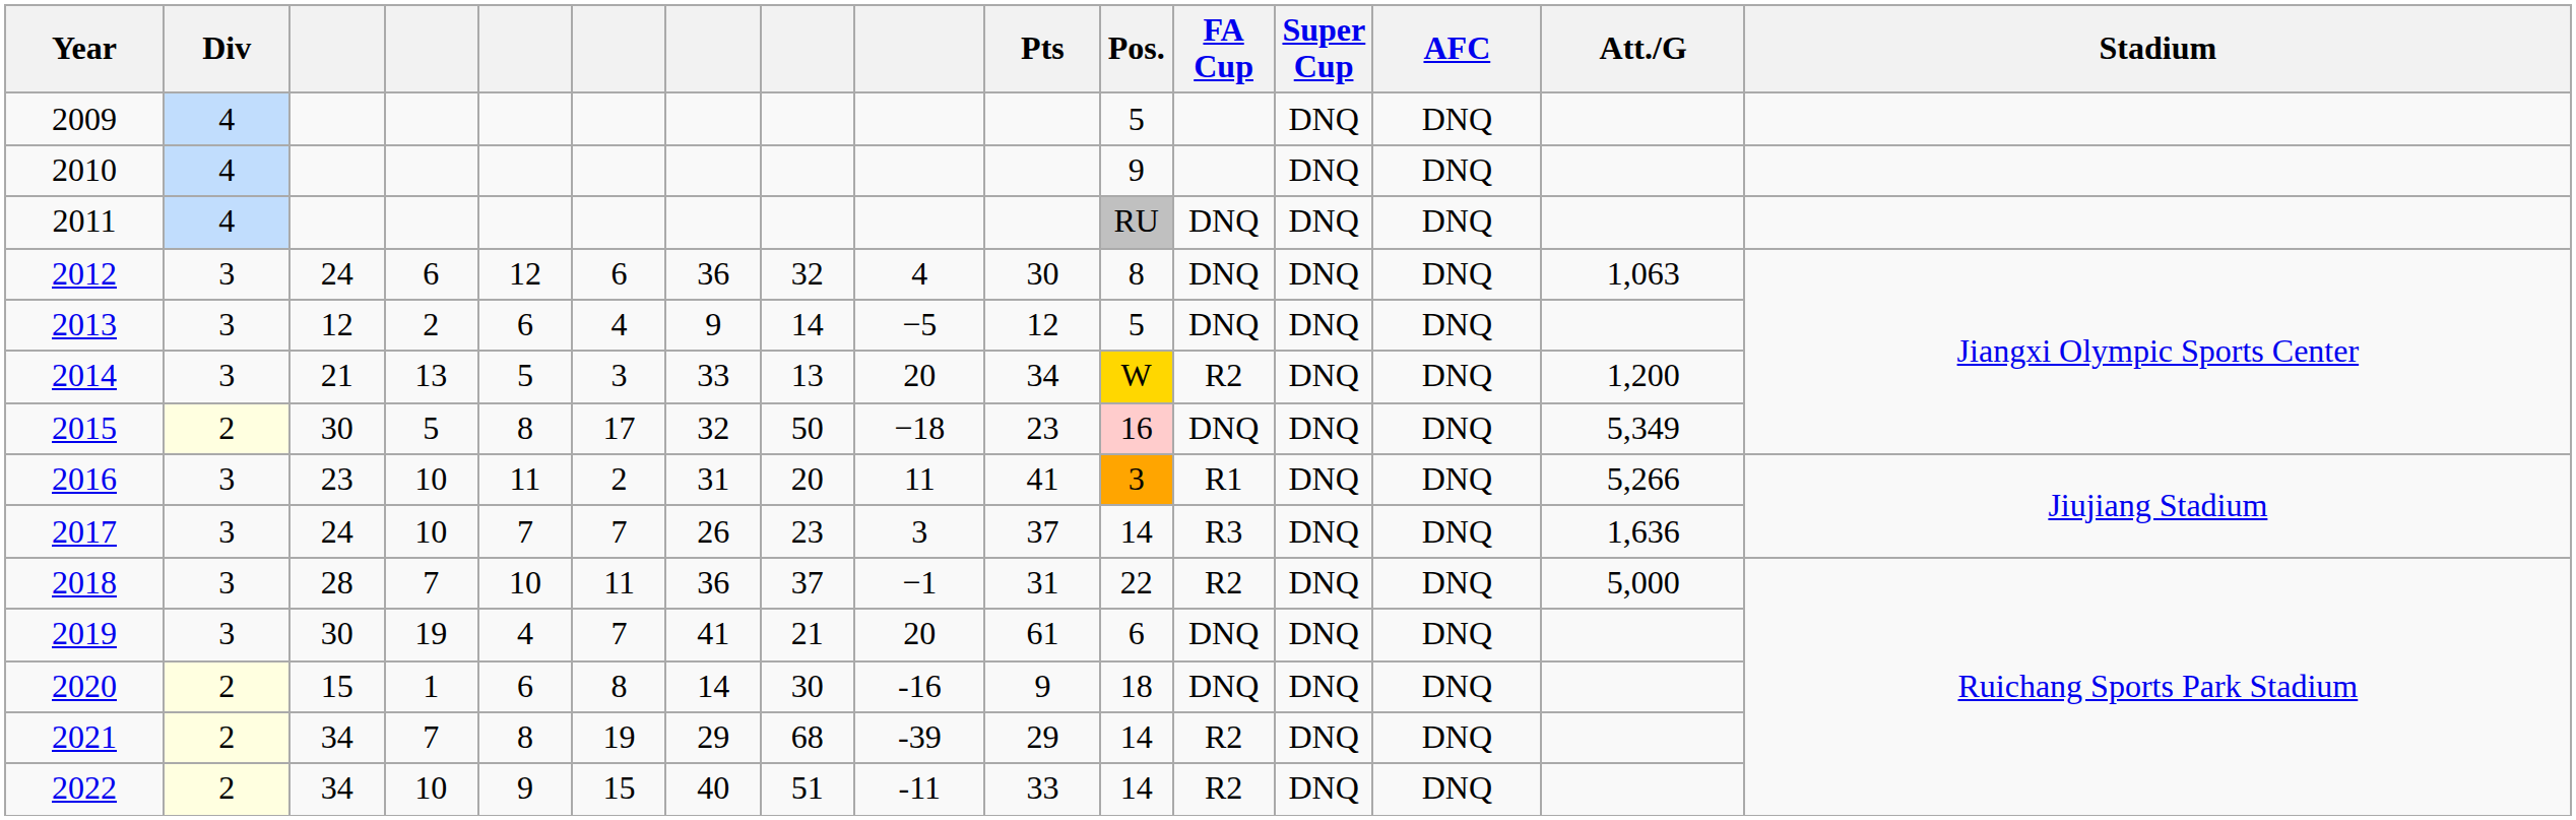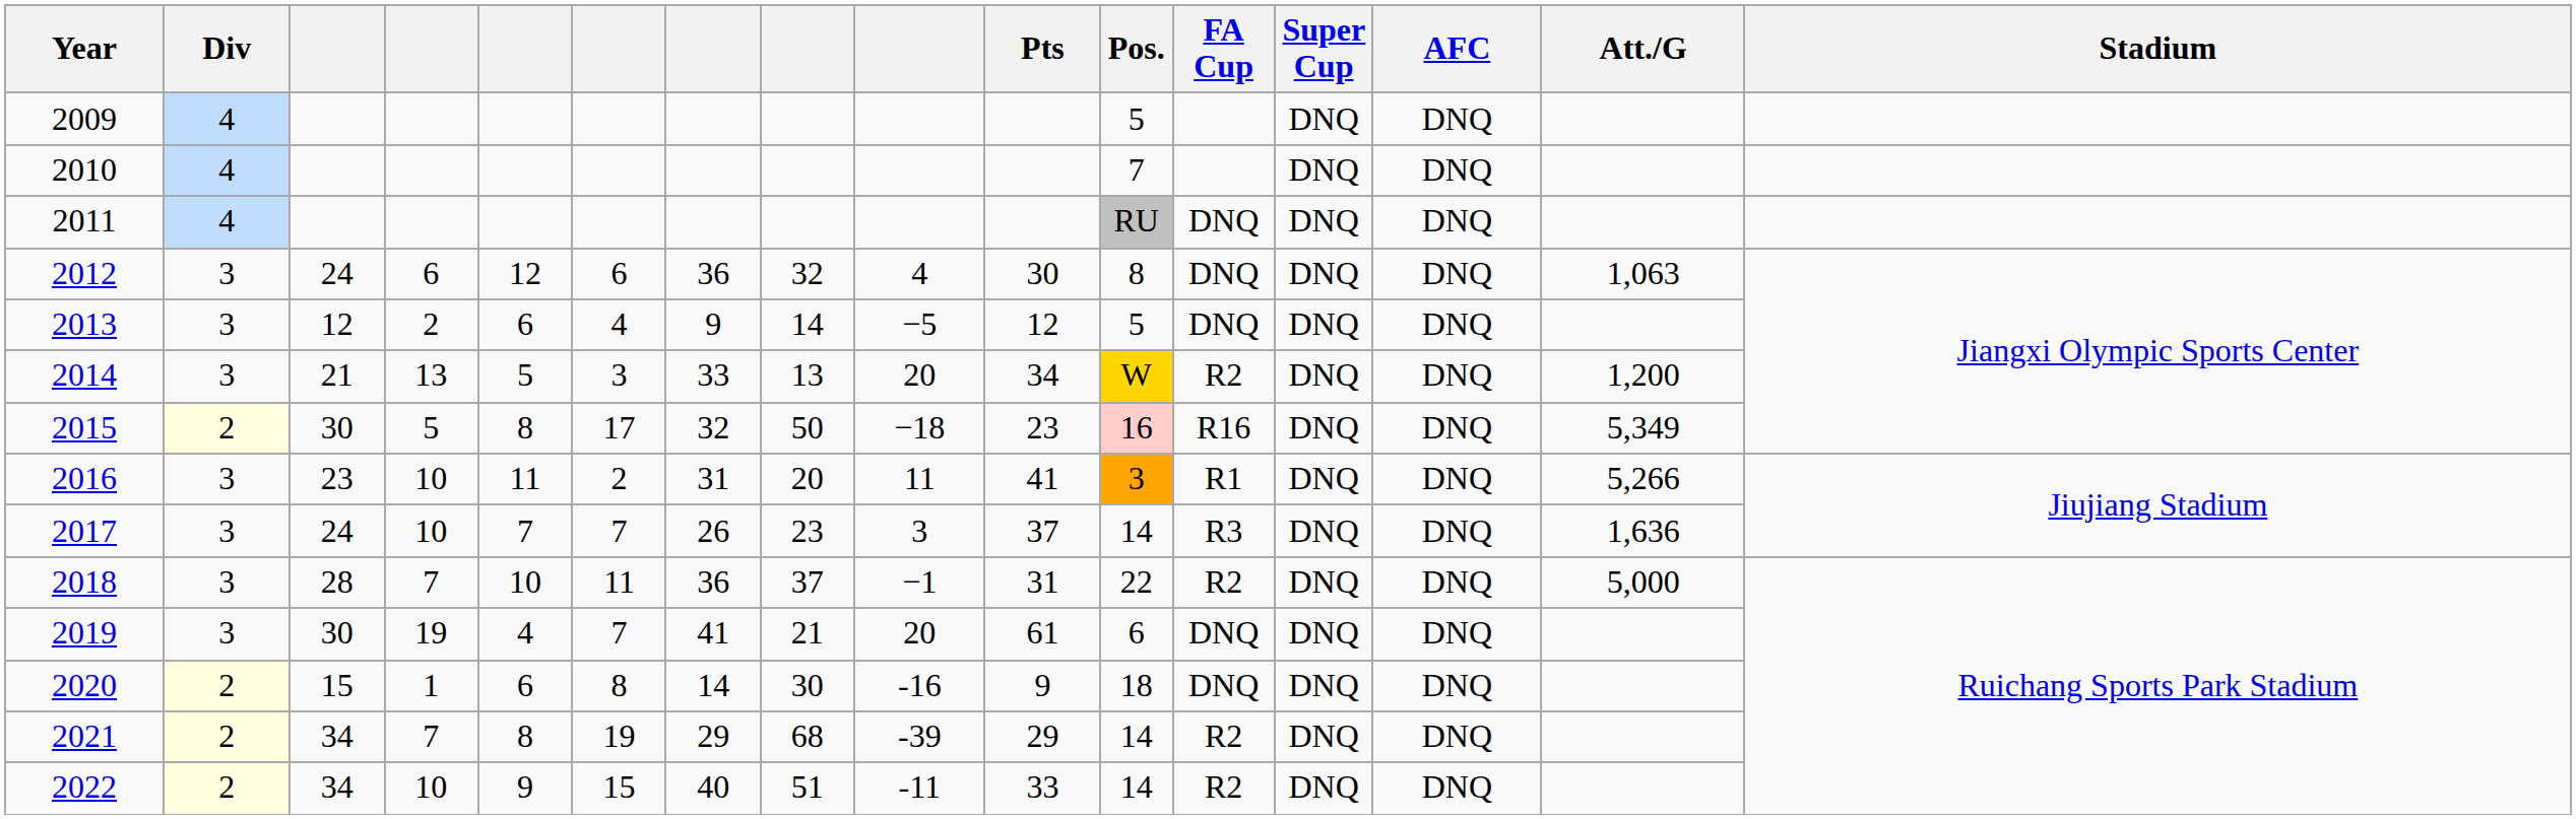 <table class="wikitable sortable" width=100% style=text-align:Center>
 <tr>
 <th>Year</th>
 <th>Div</th>
 <th></th>
 <th></th>
 <th></th>
 <th></th>
 <th></th>
 <th></th>
 <th></th>
 <th>Pts</th>
 <th width=2%>Pos.</th>
 <th width=4%><a href='#'>FA Cup</a></th>
 <th width=2%><a href='#'>Super Cup</a></th>
 <th><a href='#'>AFC</a></th>
 <th>Att./G</th>
 <th>Stadium</th>
 </tr>
 <tr>
 <td>2009</td>
 <td bgcolor=#c1ddfd>4</td>
 <td></td>
 <td></td>
 <td></td>
 <td></td>
 <td></td>
 <td></td>
 <td></td>
 <td></td>
 <td>5</td>
 <td></td>
 <td>DNQ</td>
 <td>DNQ</td>
 <td></td>
 <td></td>
 </tr>
 <tr>
 <td>2010</td>
 <td bgcolor=#c1ddfd>4</td>
 <td></td>
 <td></td>
 <td></td>
 <td></td>
 <td></td>
 <td></td>
 <td></td>
 <td></td>
-<td>9</td>
+<td>7</td>
 <td></td>
 <td>DNQ</td>
 <td>DNQ</td>
 <td></td>
 <td></td>
 </tr>
 <tr>
 <td>2011</td>
 <td bgcolor=#c1ddfd>4</td>
 <td></td>
 <td></td>
 <td></td>
 <td></td>
 <td></td>
 <td></td>
 <td></td>
 <td></td>
 <td bgcolor=silver>RU</td>
 <td>DNQ</td>
 <td>DNQ</td>
 <td>DNQ</td>
 <td></td>
 <td></td>
 </tr>
 <tr>
 <td><a href='#'>2012</a></td>
 <td>3</td>
 <td>24</td>
 <td>6</td>
 <td>12</td>
 <td>6</td>
 <td>36</td>
 <td>32</td>
 <td>4</td>
 <td>30</td>
 <td>8</td>
 <td>DNQ</td>
 <td>DNQ</td>
 <td>DNQ</td>
 <td>1,063</td>
 <td align=center rowspan=4><a href='#'>Jiangxi Olympic Sports Center</a></td>
 </tr>
 <tr>
 <td><a href='#'>2013</a></td>
 <td>3</td>
 <td>12</td>
 <td>2</td>
 <td>6</td>
 <td>4</td>
 <td>9</td>
 <td>14</td>
 <td>−5</td>
 <td>12</td>
 <td>5</td>
 <td>DNQ</td>
 <td>DNQ</td>
 <td>DNQ</td>
 <td></td>
 </tr>
 <tr>
 <td><a href='#'>2014</a></td>
 <td>3</td>
 <td>21</td>
 <td>13</td>
 <td>5</td>
 <td>3</td>
 <td>33</td>
 <td>13</td>
 <td>20</td>
 <td>34</td>
 <td bgcolor=#FFD700>W</td>
 <td>R2</td>
 <td>DNQ</td>
 <td>DNQ</td>
 <td>1,200</td>
 </tr>
 <tr>
 <td><a href='#'>2015</a></td>
 <td bgcolor=#FFFFE0>2</td>
 <td>30</td>
 <td>5</td>
 <td>8</td>
 <td>17</td>
 <td>32</td>
 <td>50</td>
 <td>−18</td>
 <td>23</td>
 <td bgcolor=#ffcccc>16</td>
-<td>DNQ</td>
+<td>R16</td>
 <td>DNQ</td>
 <td>DNQ</td>
 <td>5,349</td>
 </tr>
 <tr>
 <td><a href='#'>2016</a></td>
 <td>3</td>
 <td>23</td>
 <td>10</td>
 <td>11</td>
 <td>2</td>
 <td>31</td>
 <td>20</td>
 <td>11</td>
 <td>41</td>
 <td bgcolor=FFA500>3</td>
 <td>R1</td>
 <td>DNQ</td>
 <td>DNQ</td>
 <td>5,266</td>
 <td align=center rowspan=2><a href='#'>Jiujiang Stadium</a></td>
 </tr>
 <tr>
 <td><a href='#'>2017</a></td>
 <td>3</td>
 <td>24</td>
 <td>10</td>
 <td>7</td>
 <td>7</td>
 <td>26</td>
 <td>23</td>
 <td>3</td>
 <td>37</td>
 <td>14</td>
 <td>R3</td>
 <td>DNQ</td>
 <td>DNQ</td>
 <td>1,636</td>
 </tr>
 <tr>
 <td><a href='#'>2018</a></td>
 <td>3</td>
 <td>28</td>
 <td>7</td>
 <td>10</td>
 <td>11</td>
 <td>36</td>
 <td>37</td>
 <td>−1</td>
 <td>31</td>
 <td>22</td>
 <td>R2</td>
 <td>DNQ</td>
 <td>DNQ</td>
 <td>5,000</td>
 <td align=center rowspan=5><a href='#'>Ruichang Sports Park Stadium</a></td>
 </tr>
 <tr>
 <td><a href='#'>2019</a></td>
 <td>3</td>
 <td>30</td>
 <td>19</td>
 <td>4</td>
 <td>7</td>
 <td>41</td>
 <td>21</td>
 <td>20</td>
 <td>61</td>
 <td>6</td>
 <td>DNQ</td>
 <td>DNQ</td>
 <td>DNQ</td>
 <td></td>
 </tr>
 <tr>
 <td><a href='#'>2020</a></td>
 <td bgcolor=#FFFFE0>2</td>
 <td>15</td>
 <td>1</td>
 <td>6</td>
 <td>8</td>
 <td>14</td>
 <td>30</td>
 <td>-16</td>
 <td>9</td>
 <td>18</td>
 <td>DNQ</td>
 <td>DNQ</td>
 <td>DNQ</td>
 <td></td>
 </tr>
 <tr>
 <td><a href='#'>2021</a></td>
 <td bgcolor=#FFFFE0>2</td>
 <td>34</td>
 <td>7</td>
 <td>8</td>
 <td>19</td>
 <td>29</td>
 <td>68</td>
 <td>-39</td>
 <td>29</td>
 <td>14</td>
 <td>R2</td>
 <td>DNQ</td>
 <td>DNQ</td>
 <td></td>
 </tr>
 <tr>
 <td><a href='#'>2022</a></td>
 <td bgcolor=#FFFFE0>2</td>
 <td>34</td>
 <td>10</td>
 <td>9</td>
 <td>15</td>
 <td>40</td>
 <td>51</td>
 <td>-11</td>
 <td>33</td>
 <td>14</td>
 <td>R2</td>
 <td>DNQ</td>
 <td>DNQ</td>
 <td></td>
 </tr>
 </table>
